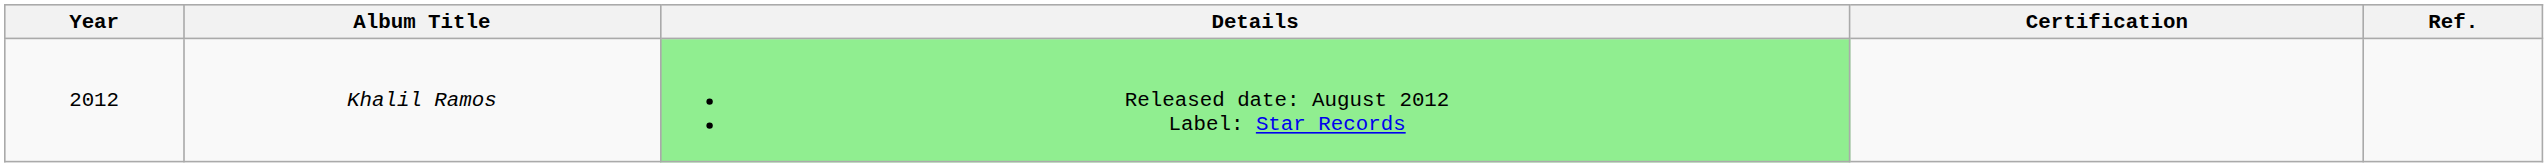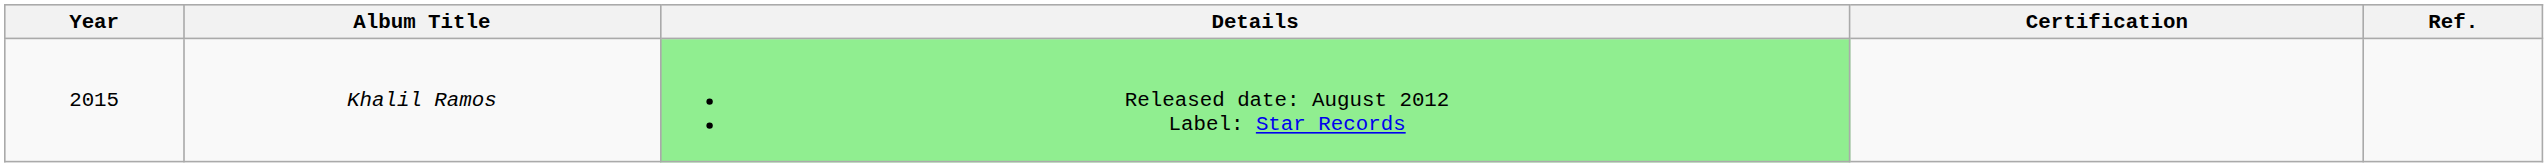 <table class="wikitable" style="text-align:center" width=80%>
 <tr>
 <th>Year</th>
 <th>Album Title</th>
 <th>Details</th>
 <th>Certification</th>
 <th>Ref.</th>
 </tr>
 <tr>
-<td>2012</td>
+<td>2015</td>
 <td><em>Khalil Ramos</em></td>
 <td style="background: lightgreen;"><br><ul><li>Released date: August 2012</li><li>Label: <a href='#'>Star Records</a></li></ul></td>
 <td></td>
 <td></td>
 </tr>
 </table>
